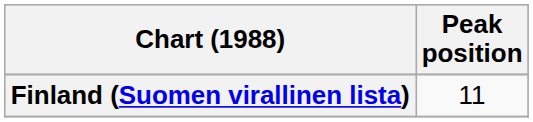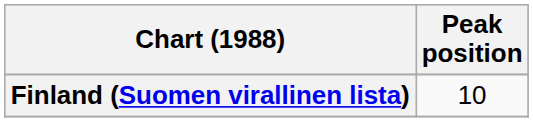 <table class="wikitable sortable plainrowheaders" style="text-align:center">
 <tr>
 <th scope="col">Chart (1988)</th>
 <th scope="col">Peak<br>position</th>
 </tr>
 <tr>
 </tr>
 <tr>
 <th scope="row">Finland (<a href='#'>Suomen virallinen lista</a>)</th>
-<td>11</td>
+<td>10</td>
 </tr>
 <tr>
 </tr>
 <tr>
 </tr>
 <tr>
 </tr>
 <tr>
 </tr>
 <tr>
 </tr>
 <tr>
 </tr>
 </table>
